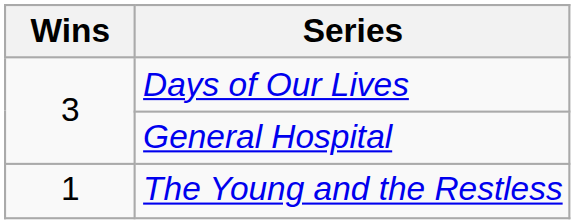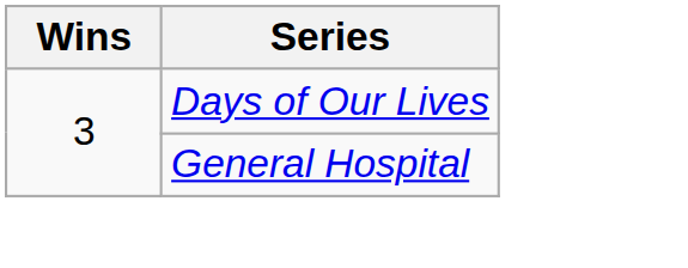 <table class="wikitable sortable">
 <tr>
 <th style="width:55px;">Wins</th>
 <th style="text-align:center;">Series</th>
 </tr>
 <tr>
 <td rowspan=2 style="text-align:center">3</td>
 <td><em><a href='#'>Days of Our Lives</a></em></td>
 </tr>
 <tr>
 <td><em><a href='#'>General Hospital</a></em></td>
 </tr>
-<tr>
-<td style="text-align:center">1</td>
-<td><em><a href='#'>The Young and the Restless</a></em></td>
-</tr>
 </table>
